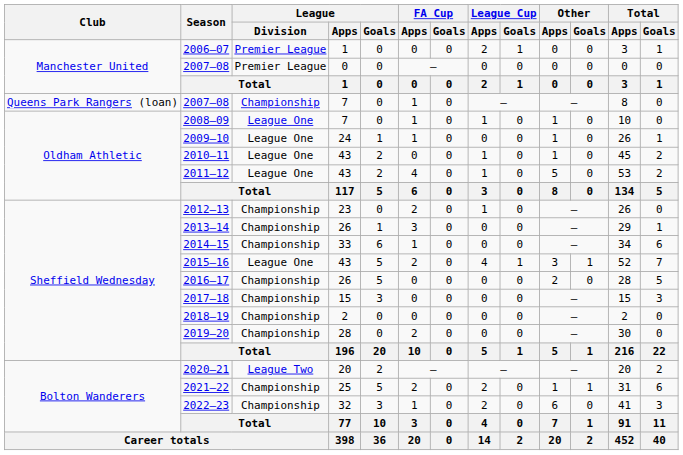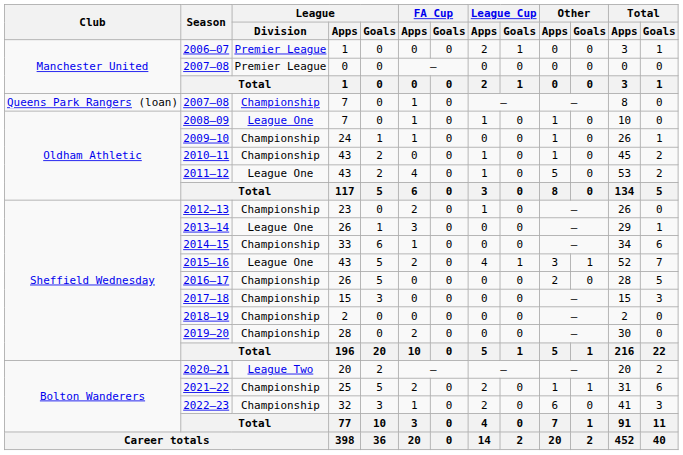 <table class=wikitable style="text-align:center">
 <tr>
 <th rowspan=2>Club</th>
 <th rowspan=2>Season</th>
 <th colspan=3>League</th>
 <th colspan=2><a href='#'>FA Cup</a></th>
 <th colspan=2><a href='#'>League Cup</a></th>
 <th colspan=2>Other</th>
 <th colspan=2>Total</th>
 </tr>
 <tr>
 <th>Division</th>
 <th>Apps</th>
 <th>Goals</th>
 <th>Apps</th>
 <th>Goals</th>
 <th>Apps</th>
 <th>Goals</th>
 <th>Apps</th>
 <th>Goals</th>
 <th>Apps</th>
 <th>Goals</th>
 </tr>
 <tr>
 <td rowspan="3"><a href='#'>Manchester United</a></td>
 <td><a href='#'>2006–07</a></td>
 <td><a href='#'>Premier League</a></td>
 <td>1</td>
 <td>0</td>
 <td>0</td>
 <td>0</td>
 <td>2</td>
 <td>1</td>
 <td>0</td>
 <td>0</td>
 <td>3</td>
 <td>1</td>
 </tr>
 <tr>
 <td><a href='#'>2007–08</a></td>
 <td>Premier League</td>
 <td>0</td>
 <td>0</td>
 <td colspan="2">–</td>
 <td>0</td>
 <td>0</td>
 <td>0</td>
 <td>0</td>
 <td>0</td>
 <td>0</td>
 </tr>
 <tr>
 <th colspan=2>Total</th>
 <th>1</th>
 <th>0</th>
 <th>0</th>
 <th>0</th>
 <th>2</th>
 <th>1</th>
 <th>0</th>
 <th>0</th>
 <th>3</th>
 <th>1</th>
 </tr>
 <tr>
 <td><a href='#'>Queens Park Rangers</a> (loan)</td>
 <td><a href='#'>2007–08</a></td>
 <td><a href='#'>Championship</a></td>
 <td>7</td>
 <td>0</td>
 <td>1</td>
 <td>0</td>
 <td colspan="2">–</td>
 <td colspan="2">–</td>
 <td>8</td>
 <td>0</td>
 </tr>
 <tr>
 <td rowspan="5"><a href='#'>Oldham Athletic</a></td>
 <td><a href='#'>2008–09</a></td>
 <td><a href='#'>League One</a></td>
 <td>7</td>
 <td>0</td>
 <td>1</td>
 <td>0</td>
 <td>1</td>
 <td>0</td>
 <td>1</td>
 <td>0</td>
 <td>10</td>
 <td>0</td>
 </tr>
 <tr>
 <td><a href='#'>2009–10</a></td>
-<td>League One</td>
+<td>Championship</td>
 <td>24</td>
 <td>1</td>
 <td>1</td>
 <td>0</td>
 <td>0</td>
 <td>0</td>
 <td>1</td>
 <td>0</td>
 <td>26</td>
 <td>1</td>
 </tr>
 <tr>
 <td><a href='#'>2010–11</a></td>
-<td>League One</td>
+<td>Championship</td>
 <td>43</td>
 <td>2</td>
 <td>0</td>
 <td>0</td>
 <td>1</td>
 <td>0</td>
 <td>1</td>
 <td>0</td>
 <td>45</td>
 <td>2</td>
 </tr>
 <tr>
 <td><a href='#'>2011–12</a></td>
 <td>League One</td>
 <td>43</td>
 <td>2</td>
 <td>4</td>
 <td>0</td>
 <td>1</td>
 <td>0</td>
 <td>5</td>
 <td>0</td>
 <td>53</td>
 <td>2</td>
 </tr>
 <tr>
 <th colspan=2>Total</th>
 <th>117</th>
 <th>5</th>
 <th>6</th>
 <th>0</th>
 <th>3</th>
 <th>0</th>
 <th>8</th>
 <th>0</th>
 <th>134</th>
 <th>5</th>
 </tr>
 <tr>
 <td rowspan="9"><a href='#'>Sheffield Wednesday</a></td>
 <td><a href='#'>2012–13</a></td>
 <td>Championship</td>
 <td>23</td>
 <td>0</td>
 <td>2</td>
 <td>0</td>
 <td>1</td>
 <td>0</td>
 <td colspan="2">–</td>
 <td>26</td>
 <td>0</td>
 </tr>
 <tr>
 <td><a href='#'>2013–14</a></td>
-<td>Championship</td>
+<td>League One</td>
 <td>26</td>
 <td>1</td>
 <td>3</td>
 <td>0</td>
 <td>0</td>
 <td>0</td>
 <td colspan="2">–</td>
 <td>29</td>
 <td>1</td>
 </tr>
 <tr>
 <td><a href='#'>2014–15</a></td>
 <td>Championship</td>
 <td>33</td>
 <td>6</td>
 <td>1</td>
 <td>0</td>
 <td>0</td>
 <td>0</td>
 <td colspan="2">–</td>
 <td>34</td>
 <td>6</td>
 </tr>
 <tr>
 <td><a href='#'>2015–16</a></td>
 <td>League One</td>
 <td>43</td>
 <td>5</td>
 <td>2</td>
 <td>0</td>
 <td>4</td>
 <td>1</td>
 <td>3</td>
 <td>1</td>
 <td>52</td>
 <td 7>7</td>
 </tr>
 <tr>
 <td><a href='#'>2016–17</a></td>
 <td>Championship</td>
 <td>26</td>
 <td>5</td>
 <td>0</td>
 <td>0</td>
 <td>0</td>
 <td>0</td>
 <td>2</td>
 <td>0</td>
 <td>28</td>
 <td>5</td>
 </tr>
 <tr>
 <td><a href='#'>2017–18</a></td>
 <td>Championship</td>
 <td>15</td>
 <td>3</td>
 <td>0</td>
 <td>0</td>
 <td>0</td>
 <td>0</td>
 <td colspan="2">–</td>
 <td>15</td>
 <td>3</td>
 </tr>
 <tr>
 <td><a href='#'>2018–19</a></td>
 <td>Championship</td>
 <td>2</td>
 <td>0</td>
 <td>0</td>
 <td>0</td>
 <td>0</td>
 <td>0</td>
 <td colspan="2">–</td>
 <td>2</td>
 <td>0</td>
 </tr>
 <tr>
 <td><a href='#'>2019–20</a></td>
 <td>Championship</td>
 <td>28</td>
 <td>0</td>
 <td>2</td>
 <td>0</td>
 <td>0</td>
 <td>0</td>
 <td colspan="2">–</td>
 <td>30</td>
 <td>0</td>
 </tr>
 <tr>
 <th colspan=2>Total</th>
 <th>196</th>
 <th>20</th>
 <th>10</th>
 <th>0</th>
 <th>5</th>
 <th>1</th>
 <th>5</th>
 <th>1</th>
 <th>216</th>
 <th>22</th>
 </tr>
 <tr>
 <td rowspan="4"><a href='#'>Bolton Wanderers</a></td>
 <td><a href='#'>2020–21</a></td>
 <td><a href='#'>League Two</a></td>
 <td>20</td>
 <td>2</td>
 <td colspan="2">–</td>
 <td colspan="2">–</td>
 <td colspan="2">–</td>
 <td>20</td>
 <td>2</td>
 </tr>
 <tr>
 <td><a href='#'>2021–22</a></td>
 <td>Championship</td>
 <td>25</td>
 <td>5</td>
 <td>2</td>
 <td>0</td>
 <td>2</td>
 <td>0</td>
 <td>1</td>
 <td>1</td>
 <td>31</td>
 <td>6</td>
 </tr>
 <tr>
 <td><a href='#'>2022–23</a></td>
 <td>Championship</td>
 <td>32</td>
 <td>3</td>
 <td>1</td>
 <td>0</td>
 <td>2</td>
 <td>0</td>
 <td>6</td>
 <td>0</td>
 <td>41</td>
 <td>3</td>
 </tr>
 <tr>
 <th colspan=2>Total</th>
 <th>77</th>
 <th>10</th>
 <th>3</th>
 <th>0</th>
 <th>4</th>
 <th>0</th>
 <th>7</th>
 <th>1</th>
 <th>91</th>
 <th>11</th>
 </tr>
 <tr>
 <th colspan="3">Career totals</th>
 <th>398</th>
 <th>36</th>
 <th>20</th>
 <th>0</th>
 <th>14</th>
 <th>2</th>
 <th>20</th>
 <th>2</th>
 <th>452</th>
 <th>40</th>
 </tr>
 </table>
